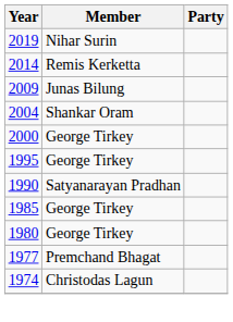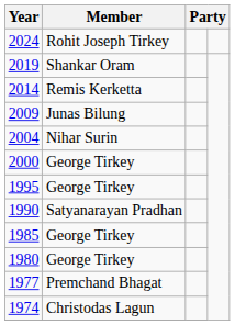 <table class="wikitable sortable">
 <tr>
 <th>Year</th>
 <th>Member</th>
 <th colspan=2>Party</th>
 </tr>
 <tr>
+<td><a href='#'>2024</a></td>
+<td>Rohit Joseph Tirkey</td>
+<td></td>
+<td></td>
+</tr>
+<tr>
 <td><a href='#'>2019</a></td>
-<td>Nihar Surin</td>
+<td>Shankar Oram</td>
 <td></td>
 </tr>
 <tr>
 <td><a href='#'>2014</a></td>
 <td>Remis Kerketta</td>
 <td></td>
 </tr>
 <tr>
 <td><a href='#'>2009</a></td>
 <td>Junas Bilung</td>
 <td></td>
 </tr>
 <tr>
 <td><a href='#'>2004</a></td>
-<td>Shankar Oram</td>
+<td>Nihar Surin</td>
 <td></td>
 </tr>
 <tr>
 <td><a href='#'>2000</a></td>
 <td>George Tirkey</td>
 <td></td>
 </tr>
 <tr>
 <td><a href='#'>1995</a></td>
 <td>George Tirkey</td>
 <td></td>
 </tr>
 <tr>
 <td><a href='#'>1990</a></td>
 <td>Satyanarayan Pradhan</td>
 <td></td>
 </tr>
 <tr>
 <td><a href='#'>1985</a></td>
 <td>George Tirkey</td>
 <td></td>
 </tr>
 <tr>
 <td><a href='#'>1980</a></td>
 <td>George Tirkey</td>
 <td></td>
 </tr>
 <tr>
 <td><a href='#'>1977</a></td>
 <td>Premchand Bhagat</td>
 <td></td>
 </tr>
 <tr>
 <td><a href='#'>1974</a></td>
 <td>Christodas Lagun</td>
 <td></td>
 </tr>
 <tr>
 </tr>
 </table>
